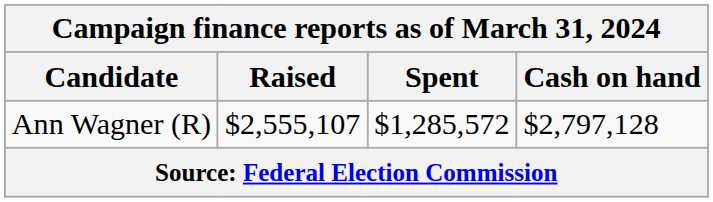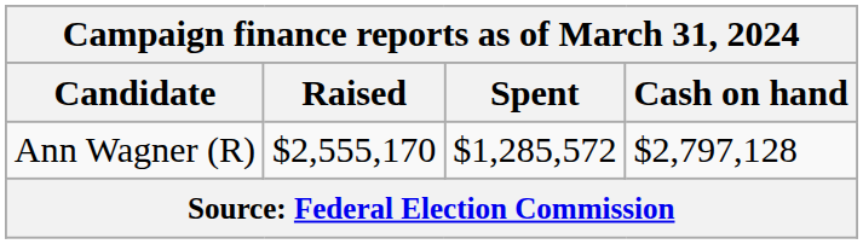 <table class="wikitable sortable">
 <tr>
 <th colspan="4">Campaign finance reports as of March 31, 2024</th>
 </tr>
 <tr style="text-align:center;">
 <th>Candidate</th>
 <th>Raised</th>
 <th>Spent</th>
 <th>Cash on hand</th>
 </tr>
 <tr>
 <td>Ann Wagner (R)</td>
-<td>$2,555,107</td>
+<td>$2,555,170</td>
 <td>$1,285,572</td>
 <td>$2,797,128</td>
 </tr>
 <tr>
 <th colspan="4"><small>Source: <a href='#'>Federal Election Commission</a></small></th>
 </tr>
 </table>
